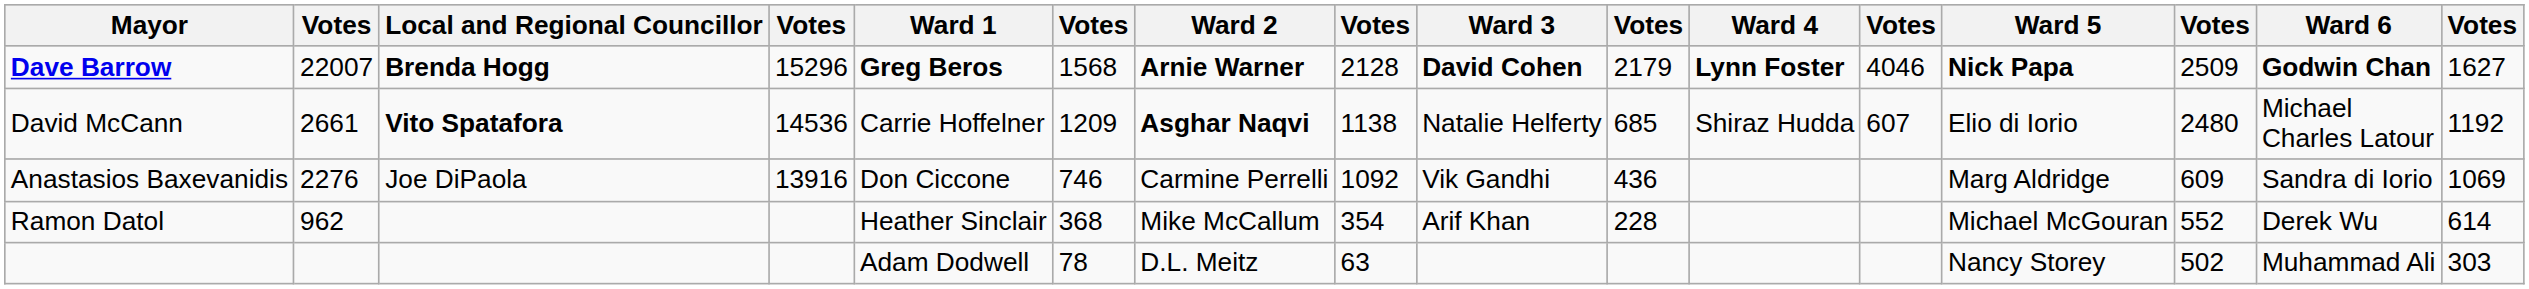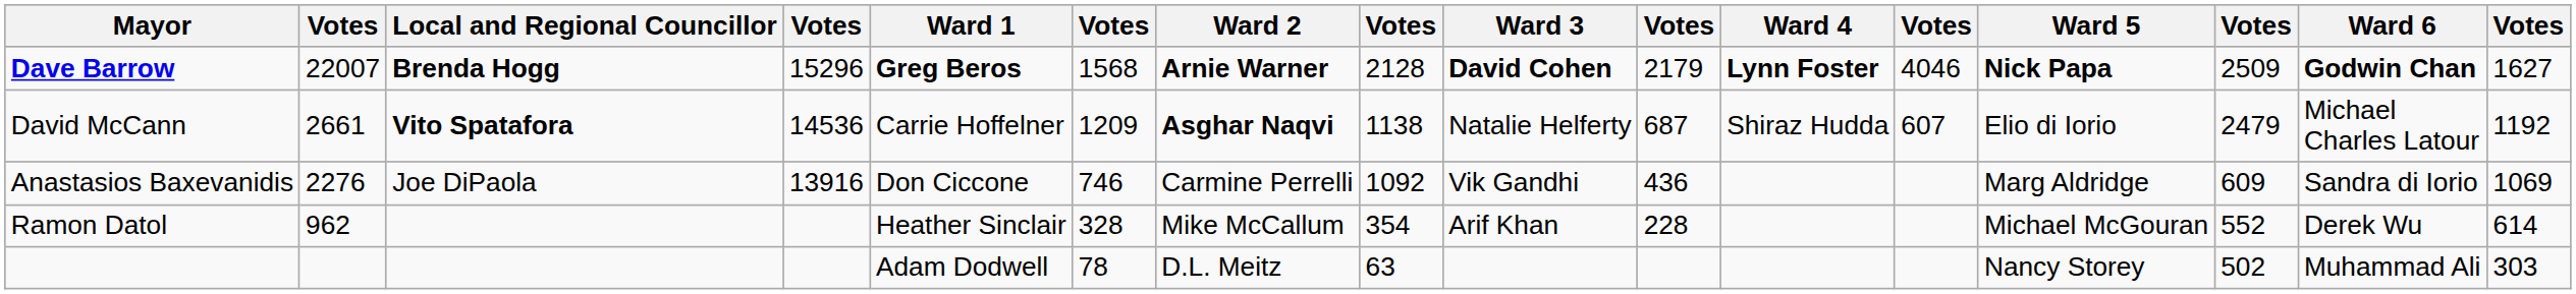 <table class="wikitable">
 <tr>
 <th>Mayor</th>
 <th>Votes</th>
 <th>Local and Regional Councillor</th>
 <th>Votes</th>
 <th>Ward 1</th>
 <th>Votes</th>
 <th>Ward 2</th>
 <th>Votes</th>
 <th>Ward 3</th>
 <th>Votes</th>
 <th>Ward 4</th>
 <th>Votes</th>
 <th>Ward 5</th>
 <th>Votes</th>
 <th>Ward 6</th>
 <th>Votes</th>
 </tr>
 <tr>
 <td><strong><a href='#'>Dave Barrow</a></strong></td>
 <td>22007</td>
 <td><strong>Brenda Hogg</strong></td>
 <td>15296</td>
 <td><strong>Greg Beros</strong></td>
 <td>1568</td>
 <td><strong>Arnie Warner</strong></td>
 <td>2128</td>
 <td><strong>David Cohen</strong></td>
 <td>2179</td>
 <td><strong>Lynn Foster</strong></td>
 <td>4046</td>
 <td><strong>Nick Papa</strong></td>
 <td>2509</td>
 <td><strong>Godwin Chan</strong></td>
 <td>1627</td>
 </tr>
 <tr>
 <td>David McCann</td>
 <td>2661</td>
 <td><strong>Vito Spatafora</strong></td>
 <td>14536</td>
 <td>Carrie Hoffelner</td>
 <td>1209</td>
 <td><strong>Asghar Naqvi</strong></td>
 <td>1138</td>
 <td>Natalie Helferty</td>
-<td>685</td>
+<td>687</td>
 <td>Shiraz Hudda</td>
 <td>607</td>
 <td>Elio di Iorio</td>
-<td>2480</td>
+<td>2479</td>
 <td>Michael<br>Charles Latour</td>
 <td>1192</td>
 </tr>
 <tr>
 <td>Anastasios Baxevanidis</td>
 <td>2276</td>
 <td>Joe DiPaola</td>
 <td>13916</td>
 <td>Don Ciccone</td>
 <td>746</td>
 <td>Carmine Perrelli</td>
 <td>1092</td>
 <td>Vik Gandhi</td>
 <td>436</td>
 <td></td>
 <td></td>
 <td>Marg Aldridge</td>
 <td>609</td>
 <td>Sandra di Iorio</td>
 <td>1069</td>
 </tr>
 <tr>
 <td>Ramon Datol</td>
 <td>962</td>
 <td></td>
 <td></td>
 <td>Heather Sinclair</td>
-<td>368</td>
+<td>328</td>
 <td>Mike McCallum</td>
 <td>354</td>
 <td>Arif Khan</td>
 <td>228</td>
 <td></td>
 <td></td>
 <td>Michael McGouran</td>
 <td>552</td>
 <td>Derek Wu</td>
 <td>614</td>
 </tr>
 <tr>
 <td></td>
 <td></td>
 <td></td>
 <td></td>
 <td>Adam Dodwell</td>
 <td>78</td>
 <td>D.L. Meitz</td>
 <td>63</td>
 <td></td>
 <td></td>
 <td></td>
 <td></td>
 <td>Nancy Storey</td>
 <td>502</td>
 <td>Muhammad Ali</td>
 <td>303</td>
 </tr>
 </table>
